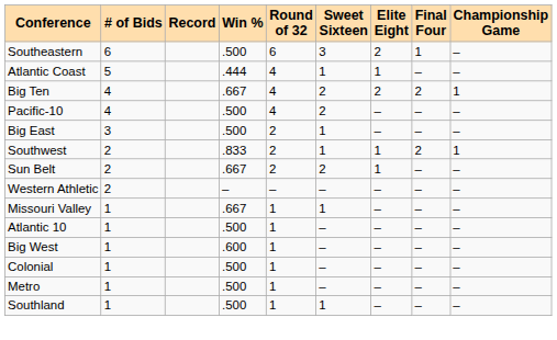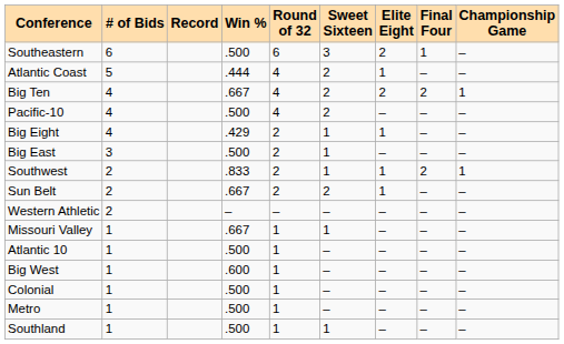 <table class="wikitable sortable">
 <tr>
 <th style="background-color:#FFDEAD;">Conference</th>
 <th style="background-color:#FFDEAD;"># of Bids</th>
 <th style="background-color:#FFDEAD;">Record</th>
 <th style="background-color:#FFDEAD;">Win %</th>
 <th style="background-color:#FFDEAD;">Round<br> of 32</th>
 <th style="background-color:#FFDEAD;">Sweet<br> Sixteen</th>
 <th style="background-color:#FFDEAD;">Elite<br> Eight</th>
 <th style="background-color:#FFDEAD;">Final<br> Four</th>
 <th style="background-color:#FFDEAD;">Championship<br> Game</th>
 </tr>
 <tr style="font-size:11pt"   valign="bottom">
 <td height="15">Southeastern</td>
 <td>6</td>
 <td></td>
 <td>.500</td>
 <td>6</td>
 <td>3</td>
 <td>2</td>
 <td>1</td>
 <td>–</td>
 </tr>
 <tr style="font-size:11pt"  valign="bottom">
 <td height="15">Atlantic Coast</td>
 <td>5</td>
 <td></td>
 <td>.444</td>
 <td>4</td>
-<td>1</td>
+<td>2</td>
 <td>1</td>
 <td>–</td>
 <td>–</td>
 </tr>
 <tr style="font-size:11pt"  valign="bottom">
 <td height="15">Big Ten</td>
 <td>4</td>
 <td></td>
 <td>.667</td>
 <td>4</td>
 <td>2</td>
 <td>2</td>
 <td>2</td>
 <td>1</td>
 </tr>
 <tr style="font-size:11pt"  valign="bottom">
 <td height="15">Pacific-10</td>
 <td>4</td>
 <td></td>
 <td>.500</td>
 <td>4</td>
 <td>2</td>
 <td>–</td>
+<td>–</td>
+<td>–</td>
+</tr>
+<tr style="font-size:11pt"  valign="bottom">
+<td height="15">Big Eight</td>
+<td>4</td>
+<td></td>
+<td>.429</td>
+<td>2</td>
+<td>1</td>
+<td>1</td>
 <td>–</td>
 <td>–</td>
 </tr>
 <tr style="font-size:11pt"  valign="bottom">
 <td height="15">Big East</td>
 <td>3</td>
 <td></td>
 <td>.500</td>
 <td>2</td>
 <td>1</td>
 <td>–</td>
 <td>–</td>
 <td>–</td>
 </tr>
 <tr style="font-size:11pt"  valign="bottom">
 <td height="15">Southwest</td>
 <td>2</td>
 <td></td>
 <td>.833</td>
 <td>2</td>
 <td>1</td>
 <td>1</td>
 <td>2</td>
 <td>1</td>
 </tr>
 <tr style="font-size:11pt"  valign="bottom">
 <td height="15">Sun Belt</td>
 <td>2</td>
 <td></td>
 <td>.667</td>
 <td>2</td>
 <td>2</td>
 <td>1</td>
 <td>–</td>
 <td>–</td>
 </tr>
 <tr style="font-size:11pt"  valign="bottom">
 <td height="15">Western  Athletic</td>
 <td>2</td>
 <td></td>
 <td>–</td>
 <td>–</td>
 <td>–</td>
 <td>–</td>
 <td>–</td>
 <td>–</td>
 </tr>
 <tr style="font-size:11pt"  valign="bottom">
 <td height="15">Missouri Valley</td>
 <td>1</td>
 <td></td>
 <td>.667</td>
 <td>1</td>
 <td>1</td>
 <td>–</td>
 <td>–</td>
 <td>–</td>
 </tr>
 <tr style="font-size:11pt"  valign="bottom">
 <td height="15">Atlantic 10</td>
 <td>1</td>
 <td></td>
 <td>.500</td>
 <td>1</td>
 <td>–</td>
 <td>–</td>
 <td>–</td>
 <td>–</td>
 </tr>
 <tr style="font-size:11pt"  valign="bottom">
 <td height="15">Big West</td>
 <td>1</td>
 <td></td>
 <td>.600</td>
 <td>1</td>
 <td>–</td>
 <td>–</td>
 <td>–</td>
 <td>–</td>
 </tr>
 <tr style="font-size:11pt"  valign="bottom">
 <td height="15">Colonial</td>
 <td>1</td>
 <td></td>
 <td>.500</td>
 <td>1</td>
 <td>–</td>
 <td>–</td>
 <td>–</td>
 <td>–</td>
 </tr>
 <tr style="font-size:11pt"  valign="bottom">
 <td height="15">Metro</td>
 <td>1</td>
 <td></td>
 <td>.500</td>
 <td>1</td>
 <td>–</td>
 <td>–</td>
 <td>–</td>
 <td>–</td>
 </tr>
 <tr style="font-size:11pt"  valign="bottom">
 <td height="15">Southland</td>
 <td>1</td>
 <td></td>
 <td>.500</td>
 <td>1</td>
 <td>1</td>
 <td>–</td>
 <td>–</td>
 <td>–</td>
 </tr>
 </table>
